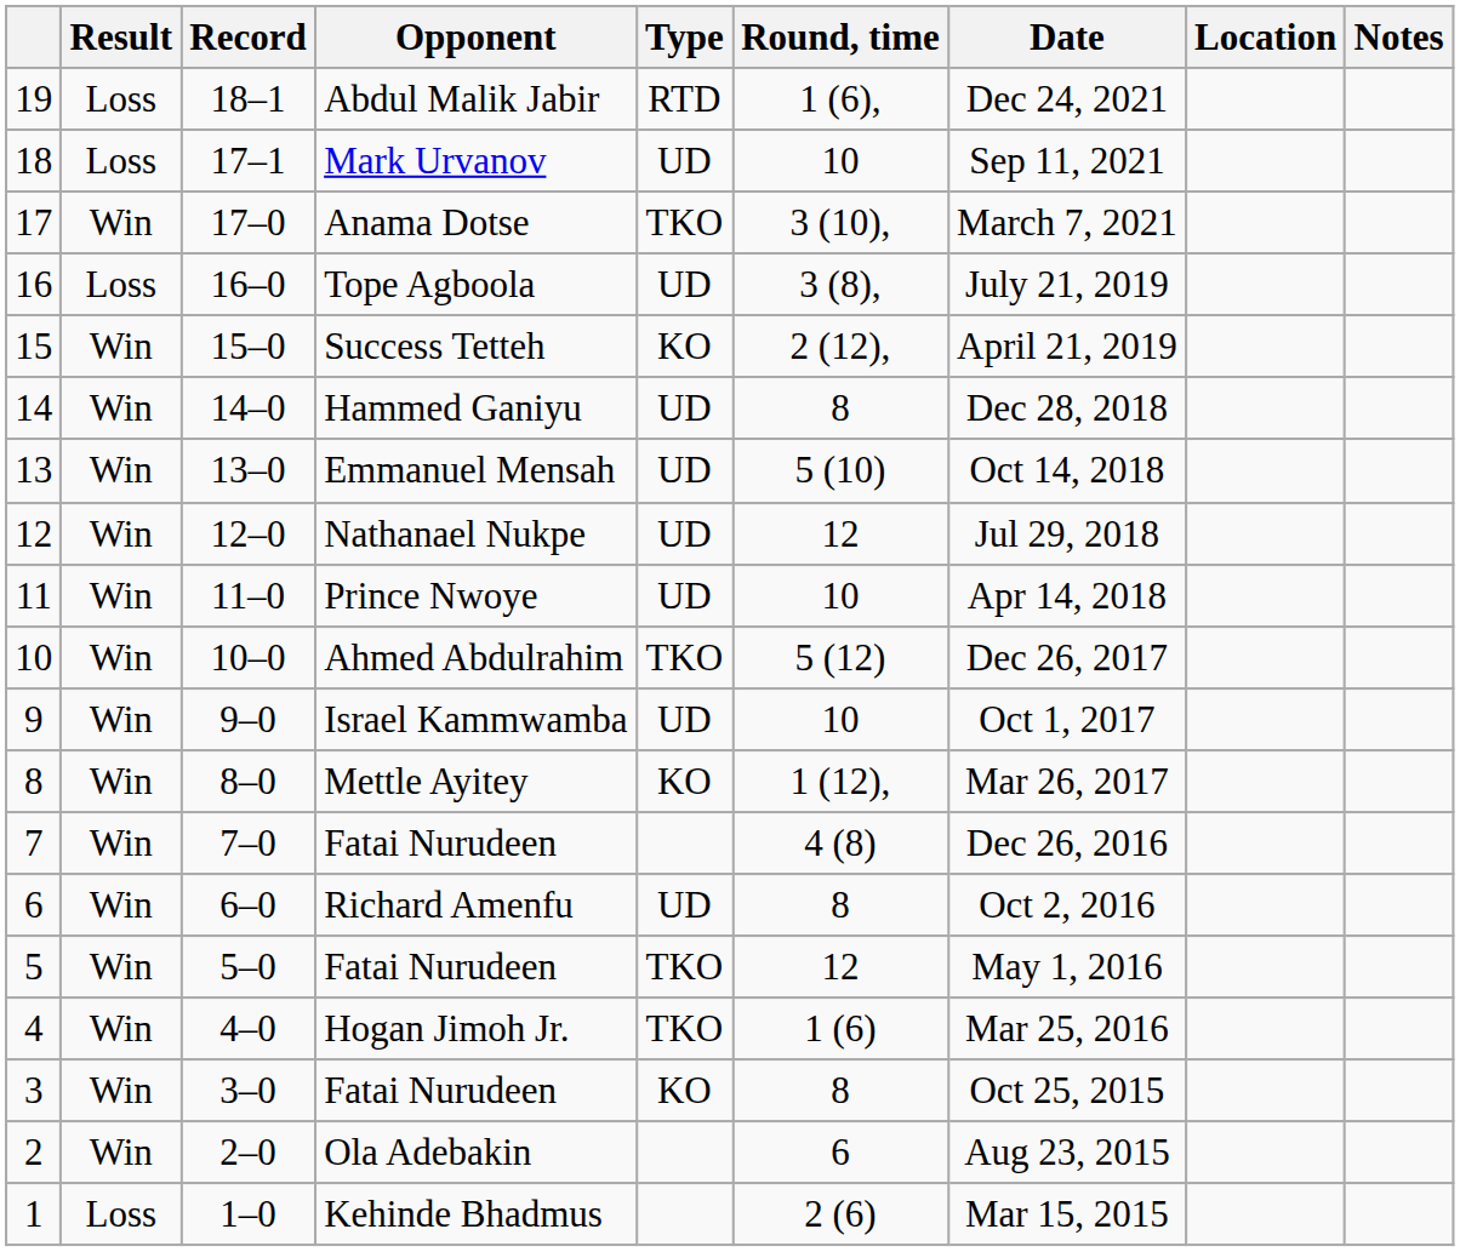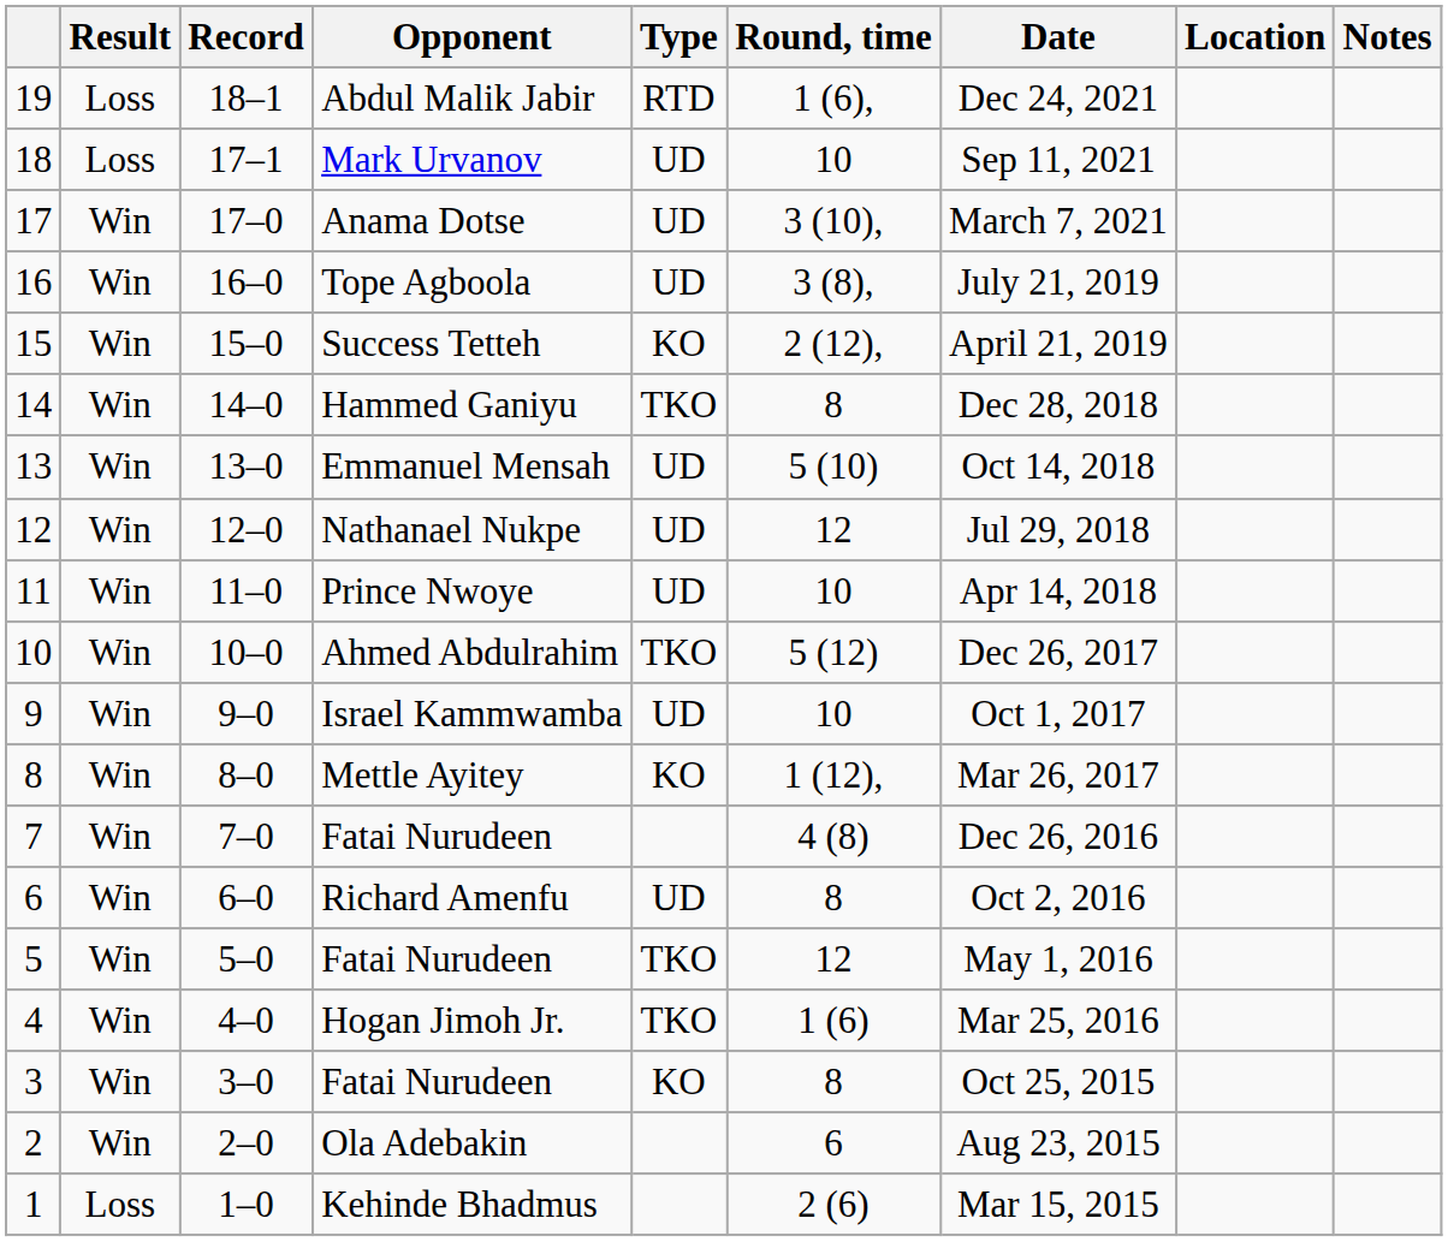 <table class="wikitable" style="text-align:center; font-size:95%">
 <tr>
 <th></th>
 <th>Result</th>
 <th>Record</th>
 <th>Opponent</th>
 <th>Type</th>
 <th>Round, time</th>
 <th>Date</th>
 <th>Location</th>
 <th>Notes</th>
 </tr>
 <tr>
 <td>19</td>
 <td>Loss</td>
 <td>18–1</td>
 <td style="text-align:left;"> Abdul Malik Jabir</td>
 <td>RTD</td>
 <td>1 (6), </td>
 <td>Dec 24, 2021</td>
 <td style="text-align:left;"> </td>
 <td></td>
 </tr>
 <tr>
 <td>18</td>
 <td>Loss</td>
 <td>17–1</td>
 <td style="text-align:left;"> <a href='#'>Mark Urvanov</a></td>
 <td>UD</td>
 <td>10</td>
 <td>Sep 11, 2021</td>
 <td style="text-align:left;"> </td>
 <td></td>
 </tr>
 <tr>
 <td>17</td>
 <td>Win</td>
 <td>17–0</td>
 <td style="text-align:left;"> Anama Dotse</td>
-<td>TKO</td>
+<td>UD</td>
 <td>3 (10), </td>
 <td>March 7, 2021</td>
 <td style="text-align:left;"> </td>
 <td></td>
 </tr>
 <tr>
 <td>16</td>
-<td>Loss</td>
+<td>Win</td>
 <td>16–0</td>
 <td style="text-align:left;"> Tope Agboola</td>
 <td>UD</td>
 <td>3 (8), </td>
 <td>July 21, 2019</td>
 <td style="text-align:left;"> </td>
 <td></td>
 </tr>
 <tr>
 <td>15</td>
 <td>Win</td>
 <td>15–0</td>
 <td style="text-align:left;"> Success Tetteh</td>
 <td>KO</td>
 <td>2 (12), </td>
 <td>April 21, 2019</td>
 <td style="text-align:left;"> </td>
 <td style="text-align:left;"></td>
 </tr>
 <tr>
 <td>14</td>
 <td>Win</td>
 <td>14–0</td>
 <td style="text-align:left;"> Hammed Ganiyu</td>
-<td>UD</td>
+<td>TKO</td>
 <td>8</td>
 <td>Dec 28, 2018</td>
 <td style="text-align:left;"> </td>
 <td></td>
 </tr>
 <tr>
 <td>13</td>
 <td>Win</td>
 <td>13–0</td>
 <td style="text-align:left;"> Emmanuel Mensah</td>
 <td>UD</td>
 <td>5 (10)</td>
 <td>Oct 14, 2018</td>
 <td style="text-align:left;"> </td>
 <td></td>
 </tr>
 <tr>
 <td>12</td>
 <td>Win</td>
 <td>12–0</td>
 <td style="text-align:left;"> Nathanael Nukpe</td>
 <td>UD</td>
 <td>12</td>
 <td>Jul 29, 2018</td>
 <td style="text-align:left;"> </td>
 <td style="text-align:left;"></td>
 </tr>
 <tr>
 <td>11</td>
 <td>Win</td>
 <td>11–0</td>
 <td style="text-align:left;"> Prince Nwoye</td>
 <td>UD</td>
 <td>10</td>
 <td>Apr 14, 2018</td>
 <td style="text-align:left;"> </td>
 <td></td>
 </tr>
 <tr>
 <td>10</td>
 <td>Win</td>
 <td>10–0</td>
 <td style="text-align:left;"> Ahmed Abdulrahim</td>
 <td>TKO</td>
 <td>5 (12)</td>
 <td>Dec 26, 2017</td>
 <td style="text-align:left;"> </td>
 <td style="text-align:left;"></td>
 </tr>
 <tr>
 <td>9</td>
 <td>Win</td>
 <td>9–0</td>
 <td style="text-align:left;"> Israel Kammwamba</td>
 <td>UD</td>
 <td>10</td>
 <td>Oct 1, 2017</td>
 <td style="text-align:left;"> </td>
 <td style="text-align:left;"></td>
 </tr>
 <tr>
 <td>8</td>
 <td>Win</td>
 <td>8–0</td>
 <td style="text-align:left;"> Mettle Ayitey</td>
 <td>KO</td>
 <td>1 (12), </td>
 <td>Mar 26, 2017</td>
 <td style="text-align:left;"> </td>
 <td style="text-align:left;"></td>
 </tr>
 <tr>
 <td>7</td>
 <td>Win</td>
 <td>7–0</td>
 <td style="text-align:left;"> Fatai Nurudeen</td>
 <td></td>
 <td>4 (8)</td>
 <td>Dec 26, 2016</td>
 <td style="text-align:left;"> </td>
 <td style="text-align:left;"></td>
 </tr>
 <tr>
 <td>6</td>
 <td>Win</td>
 <td>6–0</td>
 <td style="text-align:left;"> Richard Amenfu</td>
 <td>UD</td>
 <td>8</td>
 <td>Oct 2, 2016</td>
 <td style="text-align:left;"> </td>
 <td></td>
 </tr>
 <tr>
 <td>5</td>
 <td>Win</td>
 <td>5–0</td>
 <td style="text-align:left;"> Fatai Nurudeen</td>
 <td>TKO</td>
 <td>12</td>
 <td>May 1, 2016</td>
 <td style="text-align:left;"> </td>
 <td style="text-align:left;"></td>
 </tr>
 <tr>
 <td>4</td>
 <td>Win</td>
 <td>4–0</td>
 <td style="text-align:left;"> Hogan Jimoh Jr.</td>
 <td>TKO</td>
 <td>1 (6)</td>
 <td>Mar 25, 2016</td>
 <td style="text-align:left;"> </td>
 <td></td>
 </tr>
 <tr>
 <td>3</td>
 <td>Win</td>
 <td>3–0</td>
 <td style="text-align:left;"> Fatai Nurudeen</td>
 <td>KO</td>
 <td>8</td>
 <td>Oct 25, 2015</td>
 <td style="text-align:left;"> </td>
 <td></td>
 </tr>
 <tr>
 <td>2</td>
 <td>Win</td>
 <td>2–0</td>
 <td style="text-align:left;"> Ola Adebakin</td>
 <td></td>
 <td>6</td>
 <td>Aug 23, 2015</td>
 <td style="text-align:left;"> </td>
 <td></td>
 </tr>
 <tr>
 <td>1</td>
 <td>Loss</td>
 <td>1–0</td>
 <td style="text-align:left;"> Kehinde Bhadmus</td>
 <td></td>
 <td>2 (6)</td>
 <td>Mar 15, 2015</td>
 <td style="text-align:left;"> </td>
 <td></td>
 </tr>
 </table>
